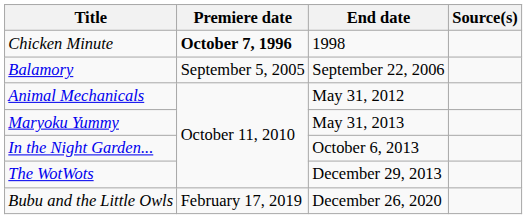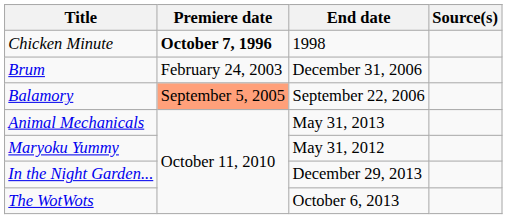 <table class="wikitable sortable">
 <tr>
 <th>Title</th>
 <th>Premiere date</th>
 <th>End date</th>
 <th>Source(s)</th>
 </tr>
 <tr>
 <td><em>Chicken Minute</em></td>
 <td><strong>October 7, 1996</strong></td>
 <td>1998</td>
 <td></td>
 </tr>
 <tr>
+<td><em><a href='#'>Brum</a></em></td>
+<td>February 24, 2003</td>
+<td>December 31, 2006</td>
+<td></td>
+</tr>
+<tr>
 <td><em><a href='#'>Balamory</a></em></td>
-<td>September 5, 2005</td>
+<td style="background: lightsalmon;">September 5, 2005</td>
 <td>September 22, 2006</td>
 <td></td>
 </tr>
 <tr>
 <td><em><a href='#'>Animal Mechanicals</a></em></td>
 <td rowspan=4>October 11, 2010</td>
+<td>May 31, 2013</td>
+<td></td>
+</tr>
+<tr>
+<td><em><a href='#'>Maryoku Yummy</a></em></td>
 <td>May 31, 2012</td>
 <td></td>
 </tr>
 <tr>
-<td><em><a href='#'>Maryoku Yummy</a></em></td>
-<td>May 31, 2013</td>
-<td></td>
-</tr>
-<tr>
 <td><em><a href='#'>In the Night Garden...</a></em></td>
-<td>October 6, 2013</td>
+<td>December 29, 2013</td>
 <td></td>
 </tr>
 <tr>
 <td><em><a href='#'>The WotWots</a></em></td>
-<td>December 29, 2013</td>
-<td></td>
-</tr>
-<tr>
-<td><em>Bubu and the Little Owls</em></td>
-<td>February 17, 2019</td>
-<td>December 26, 2020</td>
+<td>October 6, 2013</td>
 <td></td>
 </tr>
 </table>
